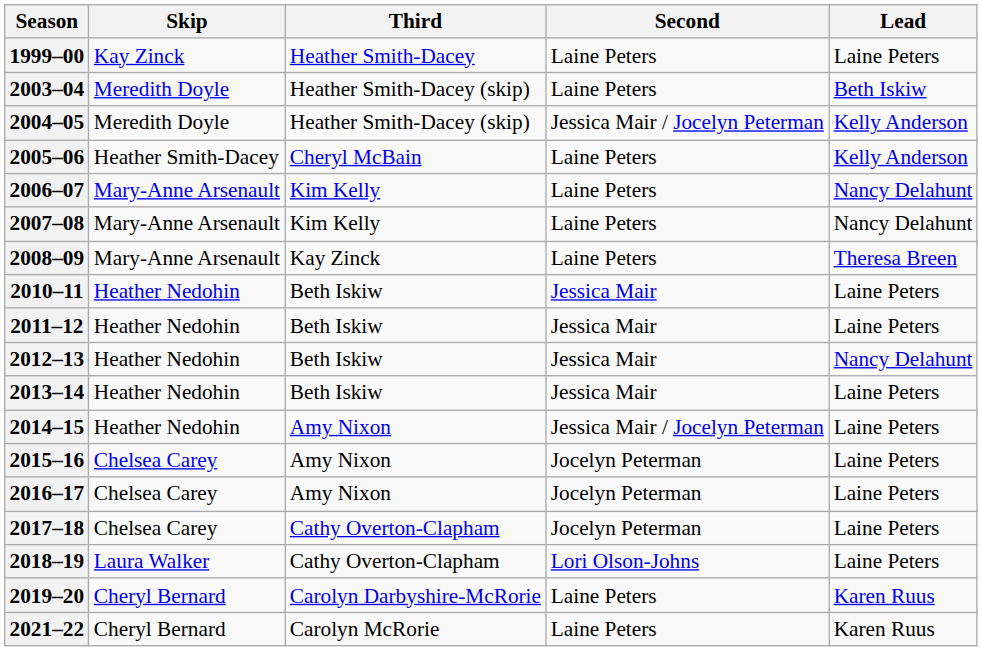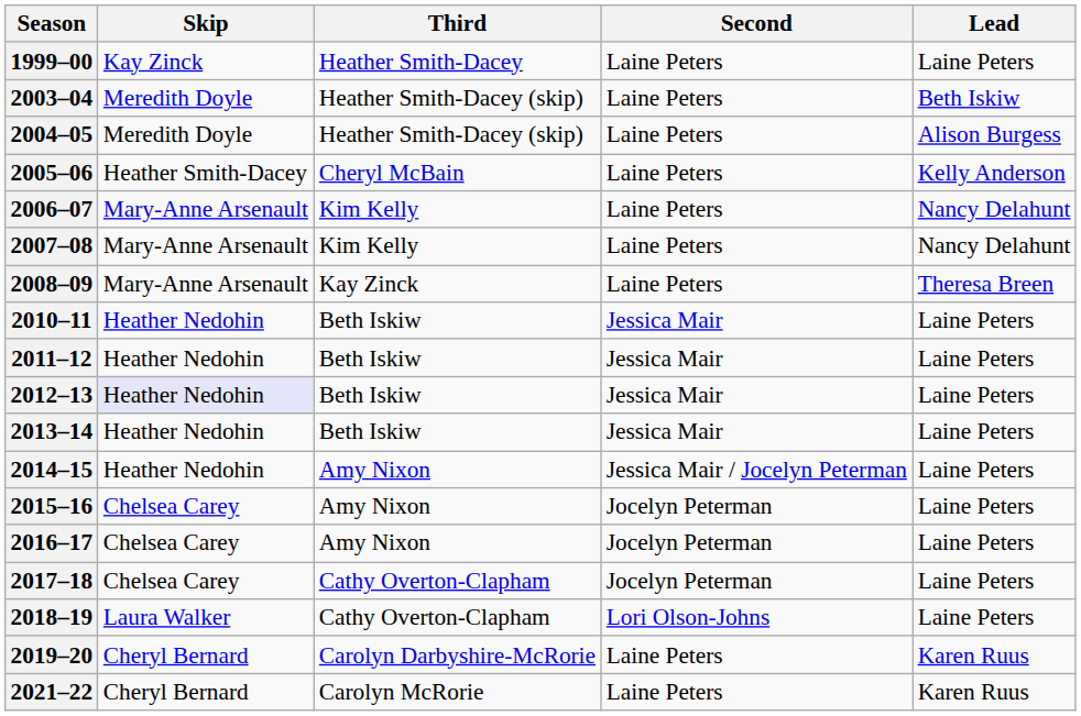 <table class="wikitable">
 <tr>
 <th scope="col">Season </th>
 <th scope="col">Skip</th>
 <th scope="col">Third</th>
 <th scope="col">Second</th>
 <th scope="col">Lead</th>
 </tr>
 <tr>
 <th scope="row">1999–00</th>
 <td><a href='#'>Kay Zinck</a></td>
 <td><a href='#'>Heather Smith-Dacey</a></td>
 <td>Laine Peters</td>
 <td>Laine Peters</td>
 </tr>
 <tr>
 <th scope="row">2003–04</th>
 <td><a href='#'>Meredith Doyle</a></td>
 <td>Heather Smith-Dacey (skip)</td>
 <td>Laine Peters</td>
 <td><a href='#'>Beth Iskiw</a></td>
 </tr>
 <tr>
 <th scope="row">2004–05</th>
 <td>Meredith Doyle</td>
 <td>Heather Smith-Dacey (skip)</td>
-<td>Jessica Mair / <a href='#'>Jocelyn Peterman</a></td>
-<td><a href='#'>Kelly Anderson</a></td>
+<td>Laine Peters</td>
+<td><a href='#'>Alison Burgess</a></td>
 </tr>
 <tr>
 <th scope="row">2005–06</th>
 <td>Heather Smith-Dacey</td>
 <td><a href='#'>Cheryl McBain</a></td>
 <td>Laine Peters</td>
 <td><a href='#'>Kelly Anderson</a></td>
 </tr>
 <tr>
 <th scope="row">2006–07</th>
 <td><a href='#'>Mary-Anne Arsenault</a></td>
 <td><a href='#'>Kim Kelly</a></td>
 <td>Laine Peters</td>
 <td><a href='#'>Nancy Delahunt</a></td>
 </tr>
 <tr>
 <th scope="row">2007–08</th>
 <td>Mary-Anne Arsenault</td>
 <td>Kim Kelly</td>
 <td>Laine Peters</td>
 <td>Nancy Delahunt</td>
 </tr>
 <tr>
 <th scope="row">2008–09</th>
 <td>Mary-Anne Arsenault</td>
 <td>Kay Zinck</td>
 <td>Laine Peters</td>
 <td><a href='#'>Theresa Breen</a></td>
 </tr>
 <tr>
 <th scope="row">2010–11</th>
 <td><a href='#'>Heather Nedohin</a></td>
 <td>Beth Iskiw</td>
 <td><a href='#'>Jessica Mair</a></td>
 <td>Laine Peters</td>
 </tr>
 <tr>
 <th scope="row">2011–12</th>
 <td>Heather Nedohin</td>
 <td>Beth Iskiw</td>
 <td>Jessica Mair</td>
 <td>Laine Peters</td>
 </tr>
 <tr>
 <th scope="row">2012–13</th>
-<td>Heather Nedohin</td>
+<td style="background: lavender;">Heather Nedohin</td>
 <td>Beth Iskiw</td>
 <td>Jessica Mair</td>
-<td><a href='#'>Nancy Delahunt</a></td>
+<td>Laine Peters</td>
 </tr>
 <tr>
 <th scope="row">2013–14</th>
 <td>Heather Nedohin</td>
 <td>Beth Iskiw</td>
 <td>Jessica Mair</td>
 <td>Laine Peters</td>
 </tr>
 <tr>
 <th scope="row">2014–15</th>
 <td>Heather Nedohin</td>
 <td><a href='#'>Amy Nixon</a></td>
 <td>Jessica Mair / <a href='#'>Jocelyn Peterman</a></td>
 <td>Laine Peters</td>
 </tr>
 <tr>
 <th scope="row">2015–16</th>
 <td><a href='#'>Chelsea Carey</a></td>
 <td>Amy Nixon</td>
 <td>Jocelyn Peterman</td>
 <td>Laine Peters</td>
 </tr>
 <tr>
 <th scope="row">2016–17</th>
 <td>Chelsea Carey</td>
 <td>Amy Nixon</td>
 <td>Jocelyn Peterman</td>
 <td>Laine Peters</td>
 </tr>
 <tr>
 <th scope="row">2017–18</th>
 <td>Chelsea Carey</td>
 <td><a href='#'>Cathy Overton-Clapham</a></td>
 <td>Jocelyn Peterman</td>
 <td>Laine Peters</td>
 </tr>
 <tr>
 <th scope="row">2018–19</th>
 <td><a href='#'>Laura Walker</a></td>
 <td>Cathy Overton-Clapham</td>
 <td><a href='#'>Lori Olson-Johns</a></td>
 <td>Laine Peters</td>
 </tr>
 <tr>
 <th scope="row">2019–20</th>
 <td><a href='#'>Cheryl Bernard</a></td>
 <td><a href='#'>Carolyn Darbyshire-McRorie</a></td>
 <td>Laine Peters</td>
 <td><a href='#'>Karen Ruus</a></td>
 </tr>
 <tr>
 <th scope="row">2021–22</th>
 <td>Cheryl Bernard</td>
 <td>Carolyn McRorie</td>
 <td>Laine Peters</td>
 <td>Karen Ruus</td>
 </tr>
 </table>
